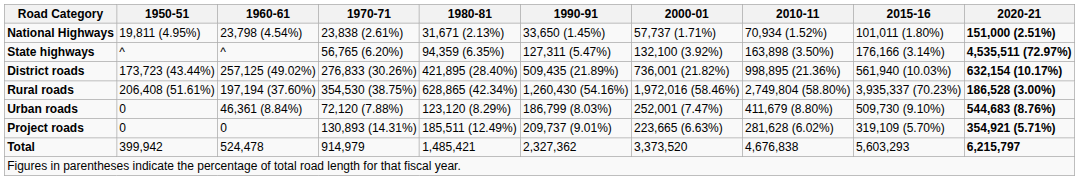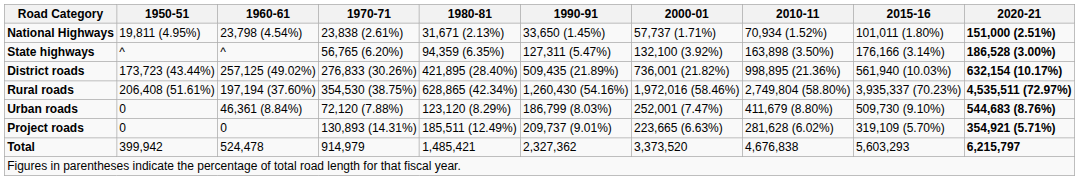 <table class="wikitable">
 <tr>
 <th>Road Category</th>
 <th>1950-51</th>
 <th>1960-61</th>
 <th>1970-71</th>
 <th>1980-81</th>
 <th>1990-91</th>
 <th>2000-01</th>
 <th>2010-11</th>
 <th>2015-16</th>
 <th><strong>2020-21</strong></th>
 </tr>
 <tr>
 <td><strong>National Highways</strong></td>
 <td>19,811 (4.95%)</td>
 <td>23,798 (4.54%)</td>
 <td>23,838 (2.61%)</td>
 <td>31,671 (2.13%)</td>
 <td>33,650 (1.45%)</td>
 <td>57,737 (1.71%)</td>
 <td>70,934 (1.52%)</td>
 <td>101,011 (1.80%)</td>
 <td><strong>151,000 (2.51%)</strong></td>
 </tr>
 <tr>
 <td><strong>State highways</strong></td>
 <td>^</td>
 <td>^</td>
 <td>56,765 (6.20%)</td>
 <td>94,359 (6.35%)</td>
 <td>127,311 (5.47%)</td>
 <td>132,100 (3.92%)</td>
 <td>163,898 (3.50%)</td>
 <td>176,166 (3.14%)</td>
-<td><strong>4,535,511 (72.97%)</strong></td>
+<td><strong>186,528 (3.00%)</strong></td>
 </tr>
 <tr>
 <td><strong>District roads</strong></td>
 <td>173,723 (43.44%)</td>
 <td>257,125 (49.02%)</td>
 <td>276,833 (30.26%)</td>
 <td>421,895 (28.40%)</td>
 <td>509,435 (21.89%)</td>
 <td>736,001 (21.82%)</td>
 <td>998,895 (21.36%)</td>
 <td>561,940 (10.03%)</td>
 <td><strong>632,154 (10.17%)</strong></td>
 </tr>
 <tr>
 <td><strong>Rural roads</strong></td>
 <td>206,408 (51.61%)</td>
 <td>197,194 (37.60%)</td>
 <td>354,530 (38.75%)</td>
 <td>628,865 (42.34%)</td>
 <td>1,260,430 (54.16%)</td>
 <td>1,972,016 (58.46%)</td>
 <td>2,749,804 (58.80%)</td>
 <td>3,935,337 (70.23%)</td>
-<td><strong>186,528 (3.00%)</strong></td>
+<td><strong>4,535,511 (72.97%)</strong></td>
 </tr>
 <tr>
 <td><strong>Urban roads</strong></td>
 <td>0</td>
 <td>46,361 (8.84%)</td>
 <td>72,120 (7.88%)</td>
 <td>123,120 (8.29%)</td>
 <td>186,799 (8.03%)</td>
 <td>252,001 (7.47%)</td>
 <td>411,679 (8.80%)</td>
 <td>509,730 (9.10%)</td>
 <td><strong>544,683 (8.76%)</strong></td>
 </tr>
 <tr>
 <td><strong>Project roads</strong></td>
 <td>0</td>
 <td>0</td>
 <td>130,893 (14.31%)</td>
 <td>185,511 (12.49%)</td>
 <td>209,737 (9.01%)</td>
 <td>223,665 (6.63%)</td>
 <td>281,628 (6.02%)</td>
 <td>319,109 (5.70%)</td>
 <td><strong>354,921 (5.71%)</strong></td>
 </tr>
 <tr>
 <td><strong>Total</strong></td>
 <td>399,942</td>
 <td>524,478</td>
 <td>914,979</td>
 <td>1,485,421</td>
 <td>2,327,362</td>
 <td>3,373,520</td>
 <td>4,676,838</td>
 <td>5,603,293</td>
 <td><strong>6,215,797</strong></td>
 </tr>
 <tr>
 <td colspan="10">Figures in parentheses indicate the percentage of total road length for that fiscal year.</td>
 </tr>
 </table>
